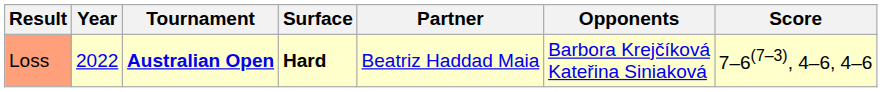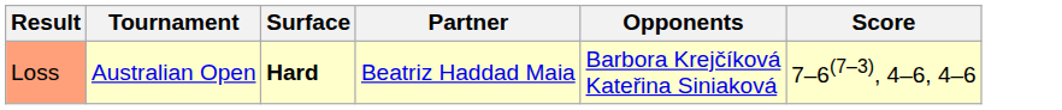 <table class="sortable wikitable">
 <tr>
 <th>Result</th>
-<th>Year</th>
 <th>Tournament</th>
 <th>Surface</th>
 <th>Partner</th>
 <th>Opponents</th>
 <th class="unsortable">Score</th>
 </tr>
 <tr bgcolor="#FFFFCC">
 <td bgcolor=FFA07A>Loss</td>
-<td><a href='#'>2022</a></td>
-<td><strong><a href='#'>Australian Open</a></strong></td>
+<td><a href='#'>Australian Open</a></td>
 <td><strong>Hard</strong></td>
 <td> <a href='#'>Beatriz Haddad Maia</a></td>
 <td> <a href='#'>Barbora Krejčíková</a> <br>  <a href='#'>Kateřina Siniaková</a></td>
 <td>7–6<sup>(7–3)</sup>, 4–6, 4–6</td>
 </tr>
 </table>
